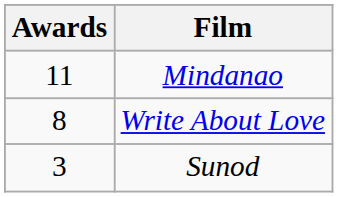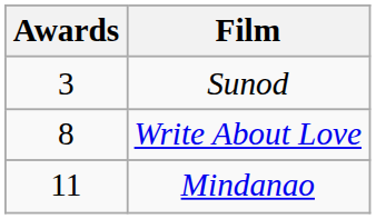 <table class="wikitable" style="text-align:center">
 <tr>
 <th scope="col">Awards</th>
 <th scope="col">Film</th>
 </tr>
 <tr>
-<td>11</td>
-<td><em><a href='#'>Mindanao</a></em></td>
+<td>3</td>
+<td><em>Sunod</em></td>
 </tr>
 <tr>
 <td>8</td>
 <td><em><a href='#'>Write About Love</a></em></td>
 </tr>
 <tr>
-<td>3</td>
-<td><em>Sunod</em></td>
+<td>11</td>
+<td><em><a href='#'>Mindanao</a></em></td>
 </tr>
 </table>
